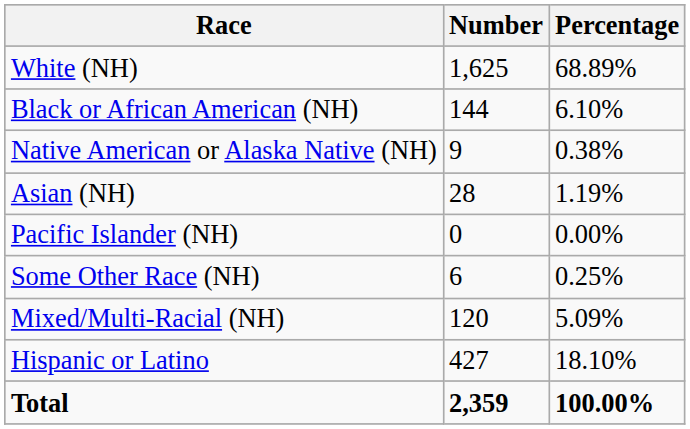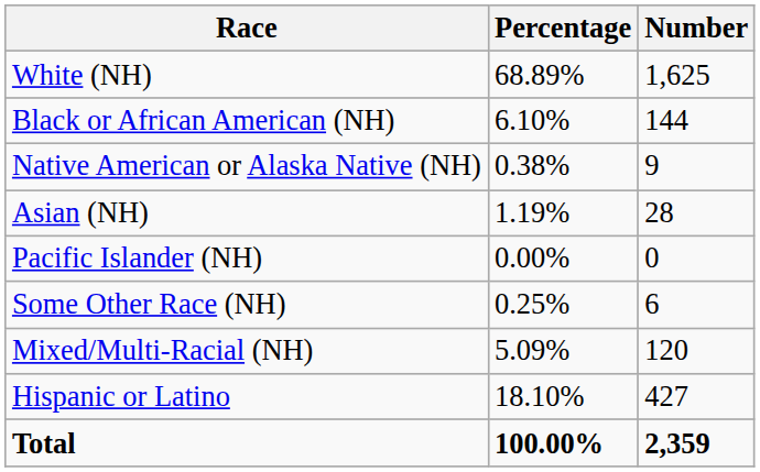 <table class="wikitable">
 <tr>
 <th>Race</th>
+<th>Percentage</th>
 <th>Number</th>
-<th>Percentage</th>
 </tr>
 <tr>
 <td><a href='#'>White</a> (NH)</td>
+<td>68.89%</td>
 <td>1,625</td>
-<td>68.89%</td>
 </tr>
 <tr>
 <td><a href='#'>Black or African American</a> (NH)</td>
+<td>6.10%</td>
 <td>144</td>
-<td>6.10%</td>
 </tr>
 <tr>
 <td><a href='#'>Native American</a> or <a href='#'>Alaska Native</a> (NH)</td>
+<td>0.38%</td>
 <td>9</td>
-<td>0.38%</td>
 </tr>
 <tr>
 <td><a href='#'>Asian</a> (NH)</td>
+<td>1.19%</td>
 <td>28</td>
-<td>1.19%</td>
 </tr>
 <tr>
 <td><a href='#'>Pacific Islander</a> (NH)</td>
+<td>0.00%</td>
 <td>0</td>
-<td>0.00%</td>
 </tr>
 <tr>
 <td><a href='#'>Some Other Race</a> (NH)</td>
+<td>0.25%</td>
 <td>6</td>
-<td>0.25%</td>
 </tr>
 <tr>
 <td><a href='#'>Mixed/Multi-Racial</a> (NH)</td>
+<td>5.09%</td>
 <td>120</td>
-<td>5.09%</td>
 </tr>
 <tr>
 <td><a href='#'>Hispanic or Latino</a></td>
+<td>18.10%</td>
 <td>427</td>
-<td>18.10%</td>
 </tr>
 <tr>
 <td><strong>Total</strong></td>
+<td><strong>100.00%</strong></td>
 <td><strong>2,359</strong></td>
-<td><strong>100.00%</strong></td>
 </tr>
 </table>
